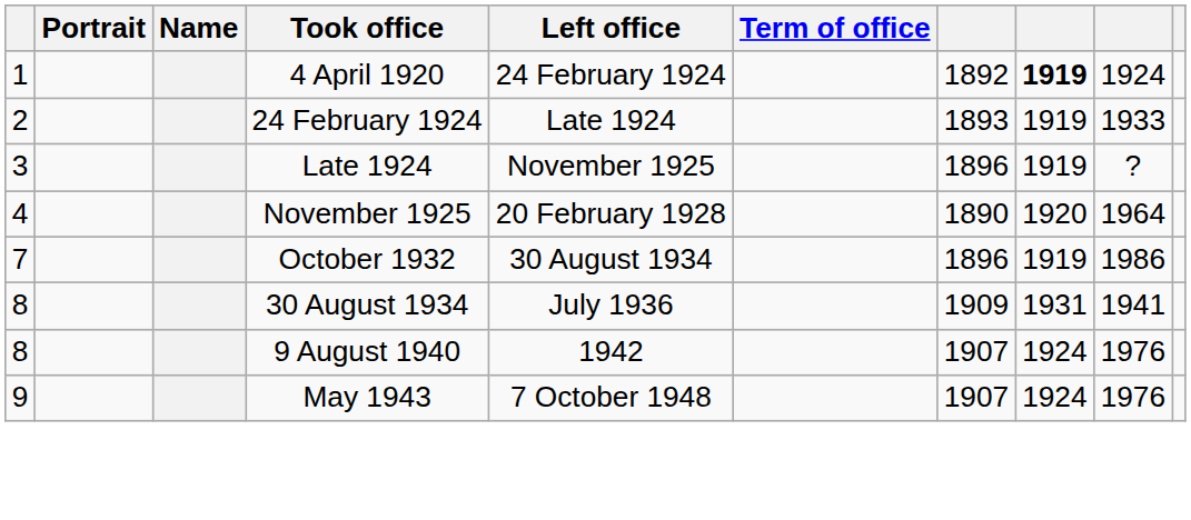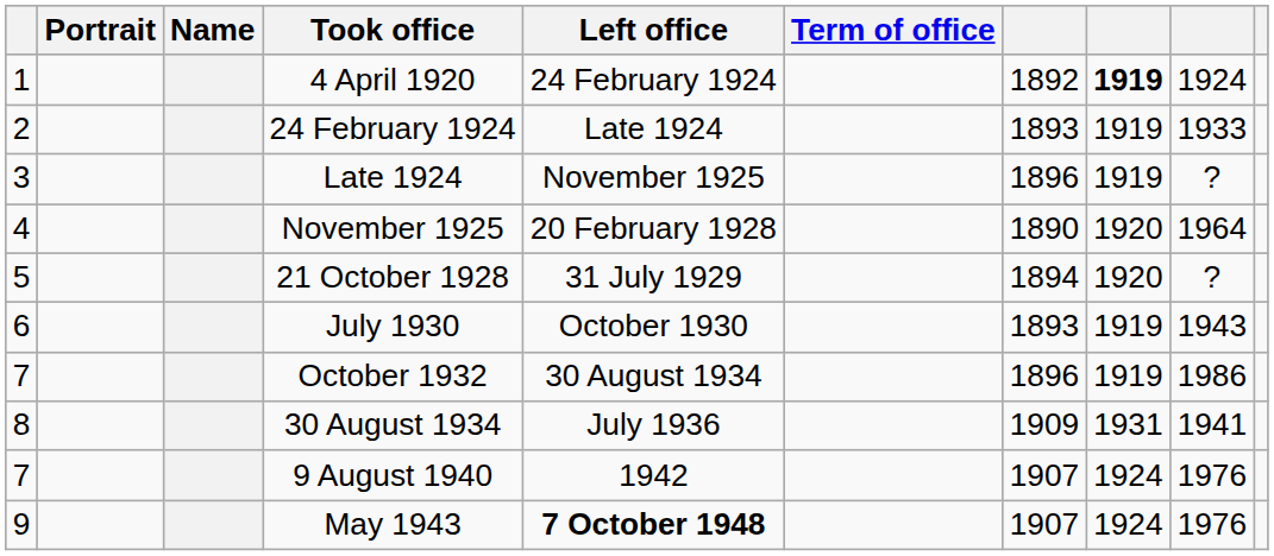 <table class="wikitable sortable" style=text-align:center>
 <tr>
 <th scope=col></th>
 <th scope=col class="unsortable">Portrait</th>
 <th scope=col>Name</th>
 <th scope=col>Took office</th>
 <th scope=col>Left office</th>
 <th scope=col><a href='#'>Term of office</a></th>
 <th scope=col></th>
 <th scope=col></th>
 <th scope=col></th>
 <th scope=col class="unsortable"></th>
 </tr>
 <tr>
 <td>1</td>
 <td></td>
 <th align="center" scope="row" style="font-weight:normal;"></th>
 <td>4 April 1920</td>
 <td>24 February 1924</td>
 <td></td>
 <td>1892</td>
 <td><strong>1919</strong></td>
 <td>1924</td>
 <td></td>
 </tr>
 <tr>
 <td>2</td>
 <td></td>
 <th align="center" scope="row" style="font-weight:normal;"></th>
 <td>24 February 1924</td>
 <td>Late 1924</td>
 <td></td>
 <td>1893</td>
 <td>1919</td>
 <td>1933</td>
 <td></td>
 </tr>
 <tr>
 <td>3</td>
 <td></td>
 <th align="center" scope="row" style="font-weight:normal;"></th>
 <td>Late 1924</td>
 <td>November 1925</td>
 <td></td>
 <td>1896</td>
 <td>1919</td>
 <td>?</td>
 <td></td>
 </tr>
 <tr>
 <td>4</td>
 <td></td>
 <th align="center" scope="row" style="font-weight:normal;"></th>
 <td>November 1925</td>
 <td>20 February 1928</td>
 <td></td>
 <td>1890</td>
 <td>1920</td>
 <td>1964</td>
 <td></td>
 </tr>
 <tr>
+<td>5</td>
+<td></td>
+<th align="center" scope="row" style="font-weight:normal;"></th>
+<td>21 October 1928</td>
+<td>31 July 1929</td>
+<td></td>
+<td>1894</td>
+<td>1920</td>
+<td>?</td>
+<td></td>
+</tr>
+<tr>
+<td>6</td>
+<td></td>
+<th align="center" scope="row" style="font-weight:normal;"></th>
+<td>July 1930</td>
+<td>October 1930</td>
+<td></td>
+<td>1893</td>
+<td>1919</td>
+<td>1943</td>
+<td></td>
+</tr>
+<tr>
 <td>7</td>
 <td></td>
 <th align="center" scope="row" style="font-weight:normal;"></th>
 <td>October 1932</td>
 <td>30 August 1934</td>
 <td></td>
 <td>1896</td>
 <td>1919</td>
 <td>1986</td>
 <td></td>
 </tr>
 <tr>
 <td>8</td>
 <td></td>
 <th align="center" scope="row" style="font-weight:normal;"></th>
 <td>30 August 1934</td>
 <td>July 1936</td>
 <td></td>
 <td>1909</td>
 <td>1931</td>
 <td>1941</td>
 <td></td>
 </tr>
 <tr>
-<td>8</td>
+<td>7</td>
 <td></td>
 <th align="center" scope="row" style="font-weight:normal;"></th>
 <td>9 August 1940</td>
 <td>1942</td>
 <td></td>
 <td>1907</td>
 <td>1924</td>
 <td>1976</td>
 <td></td>
 </tr>
 <tr>
 <td>9</td>
 <td></td>
 <th align="center" scope="row" style="font-weight:normal;"></th>
 <td>May 1943</td>
-<td>7 October 1948</td>
+<td><strong>7 October 1948</strong></td>
 <td></td>
 <td>1907</td>
 <td>1924</td>
 <td>1976</td>
 <td></td>
 </tr>
 </table>
